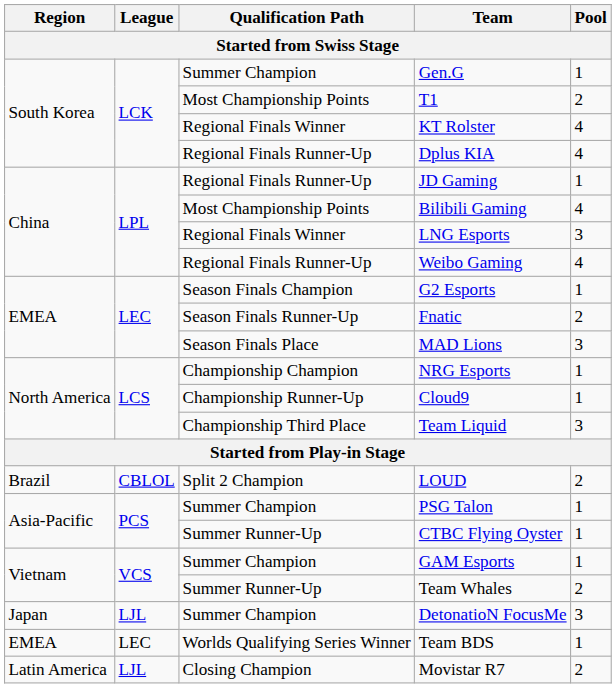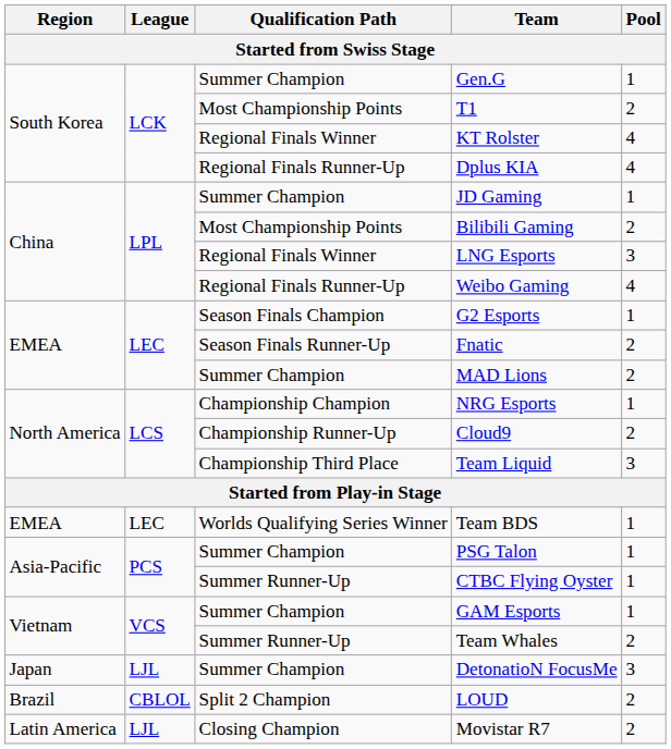 <table class="wikitable" style="white-space:nowrap">
 <tr>
 <th>Region</th>
 <th>League</th>
 <th>Qualification Path</th>
 <th>Team</th>
 <th>Pool</th>
 </tr>
 <tr>
 <th colspan="5">Started from Swiss Stage</th>
 </tr>
 <tr>
 <td rowspan="4">South Korea</td>
 <td rowspan="4" title="League of Legends Champions Korea"><a href='#'>LCK</a></td>
 <td>Summer Champion</td>
 <td><a href='#'>Gen.G</a></td>
 <td>1</td>
 </tr>
 <tr>
 <td>Most Championship Points</td>
 <td><a href='#'>T1</a></td>
 <td>2</td>
 </tr>
 <tr>
 <td>Regional Finals Winner</td>
 <td><a href='#'>KT Rolster</a></td>
 <td>4</td>
 </tr>
 <tr>
 <td>Regional Finals Runner-Up</td>
 <td><a href='#'>Dplus KIA</a></td>
 <td>4</td>
 </tr>
 <tr>
 <td rowspan="4">China</td>
 <td rowspan="4" title="League of Legends Pro League"><a href='#'>LPL</a></td>
-<td>Regional Finals Runner-Up</td>
+<td>Summer Champion</td>
 <td><a href='#'>JD Gaming</a></td>
 <td>1</td>
 </tr>
 <tr>
 <td>Most Championship Points</td>
 <td><a href='#'>Bilibili Gaming</a></td>
-<td>4</td>
+<td>2</td>
 </tr>
 <tr>
 <td>Regional Finals Winner</td>
 <td><a href='#'>LNG Esports</a></td>
 <td>3</td>
 </tr>
 <tr>
 <td>Regional Finals Runner-Up</td>
 <td><a href='#'>Weibo Gaming</a></td>
 <td>4</td>
 </tr>
 <tr>
 <td rowspan="3">EMEA</td>
 <td rowspan="3" title="League of Legends EMEA Championship"><a href='#'>LEC</a></td>
 <td>Season Finals Champion</td>
 <td><a href='#'>G2 Esports</a></td>
 <td>1</td>
 </tr>
 <tr>
 <td>Season Finals Runner-Up</td>
 <td><a href='#'>Fnatic</a></td>
 <td>2</td>
 </tr>
 <tr>
-<td>Season Finals Place</td>
+<td>Summer Champion</td>
 <td><a href='#'>MAD Lions</a></td>
-<td>3</td>
+<td>2</td>
 </tr>
 <tr>
 <td rowspan="3">North America</td>
 <td rowspan="3" title="League of Legends Championship Series"><a href='#'>LCS</a></td>
 <td>Championship Champion</td>
 <td><a href='#'>NRG Esports</a></td>
 <td>1</td>
 </tr>
 <tr>
 <td>Championship Runner-Up</td>
 <td><a href='#'>Cloud9</a></td>
-<td>1</td>
+<td>2</td>
 </tr>
 <tr>
 <td>Championship Third Place</td>
 <td><a href='#'>Team Liquid</a></td>
 <td>3</td>
 </tr>
 <tr>
 <th colspan="5">Started from Play-in Stage</th>
 </tr>
 <tr>
-<td>Brazil</td>
-<td title="Campeonato Brasileiro de League of Legends"><a href='#'>CBLOL</a></td>
-<td>Split 2 Champion</td>
-<td><a href='#'>LOUD</a></td>
-<td>2</td>
+<td>EMEA</td>
+<td title="League of Legends EMEA Championship">LEC</td>
+<td>Worlds Qualifying Series Winner</td>
+<td>Team BDS</td>
+<td>1</td>
 </tr>
 <tr>
 <td rowspan="2" title="Taiwan/Hong Kong/Macau/Southeast Asia/Oceania">Asia-Pacific</td>
 <td rowspan="2" title="Pacific Championship Series"><a href='#'>PCS</a></td>
 <td>Summer Champion</td>
 <td><a href='#'>PSG Talon</a></td>
 <td>1</td>
 </tr>
 <tr>
 <td>Summer Runner-Up</td>
 <td><a href='#'>CTBC Flying Oyster</a></td>
 <td>1</td>
 </tr>
 <tr>
 <td rowspan="2">Vietnam</td>
 <td rowspan="2" title="Vietnam Championship Series"><a href='#'>VCS</a></td>
 <td>Summer Champion</td>
 <td><a href='#'>GAM Esports</a></td>
 <td>1</td>
 </tr>
 <tr>
 <td>Summer Runner-Up</td>
 <td>Team Whales</td>
 <td>2</td>
 </tr>
 <tr>
 <td>Japan</td>
 <td title="League of Legends Japan League"><a href='#'>LJL</a></td>
 <td>Summer Champion</td>
 <td><a href='#'>DetonatioN FocusMe</a></td>
 <td>3</td>
 </tr>
 <tr>
-<td>EMEA</td>
-<td title="League of Legends EMEA Championship">LEC</td>
-<td>Worlds Qualifying Series Winner</td>
-<td>Team BDS</td>
-<td>1</td>
+<td>Brazil</td>
+<td title="Campeonato Brasileiro de League of Legends"><a href='#'>CBLOL</a></td>
+<td>Split 2 Champion</td>
+<td><a href='#'>LOUD</a></td>
+<td>2</td>
 </tr>
 <tr>
 <td>Latin America</td>
 <td title="League of Legends Japan League"><a href='#'>LJL</a></td>
 <td>Closing Champion</td>
 <td>Movistar R7</td>
 <td>2</td>
 </tr>
 </table>
